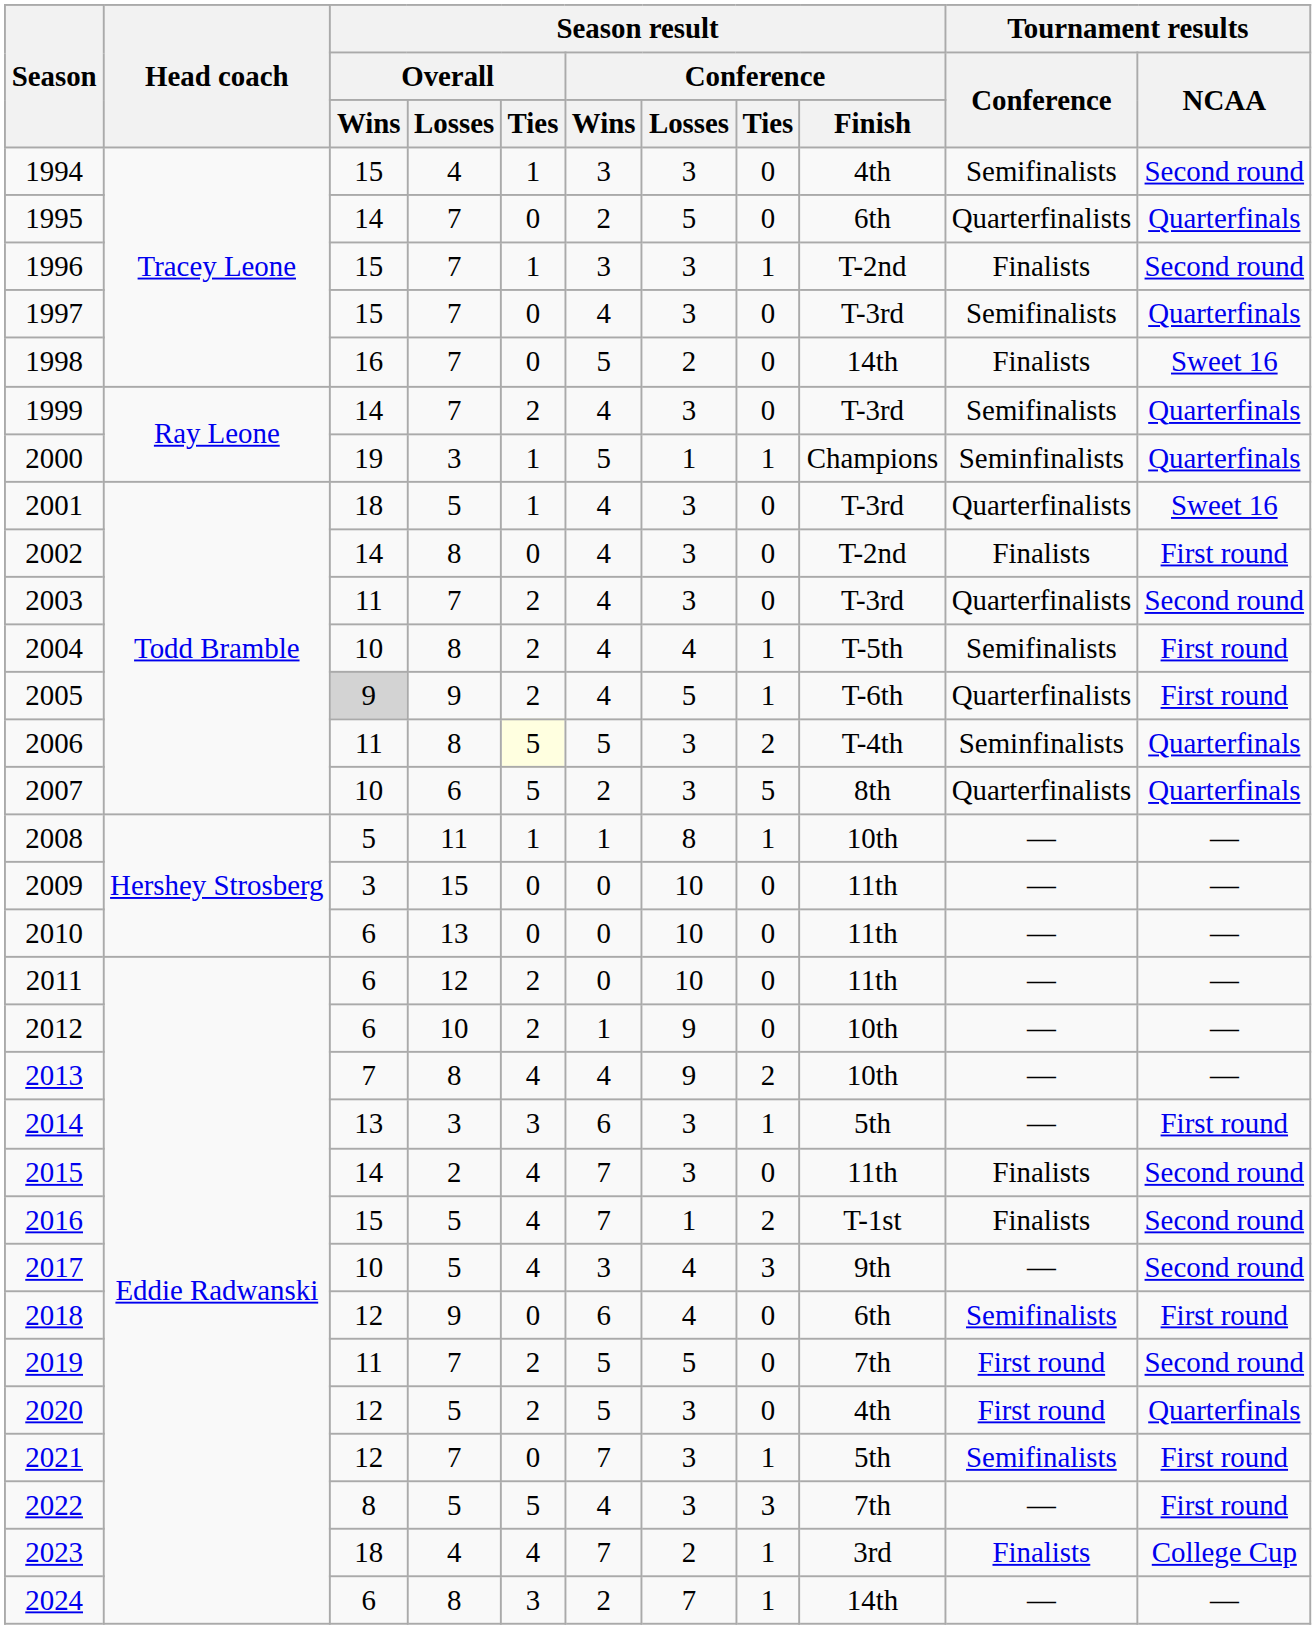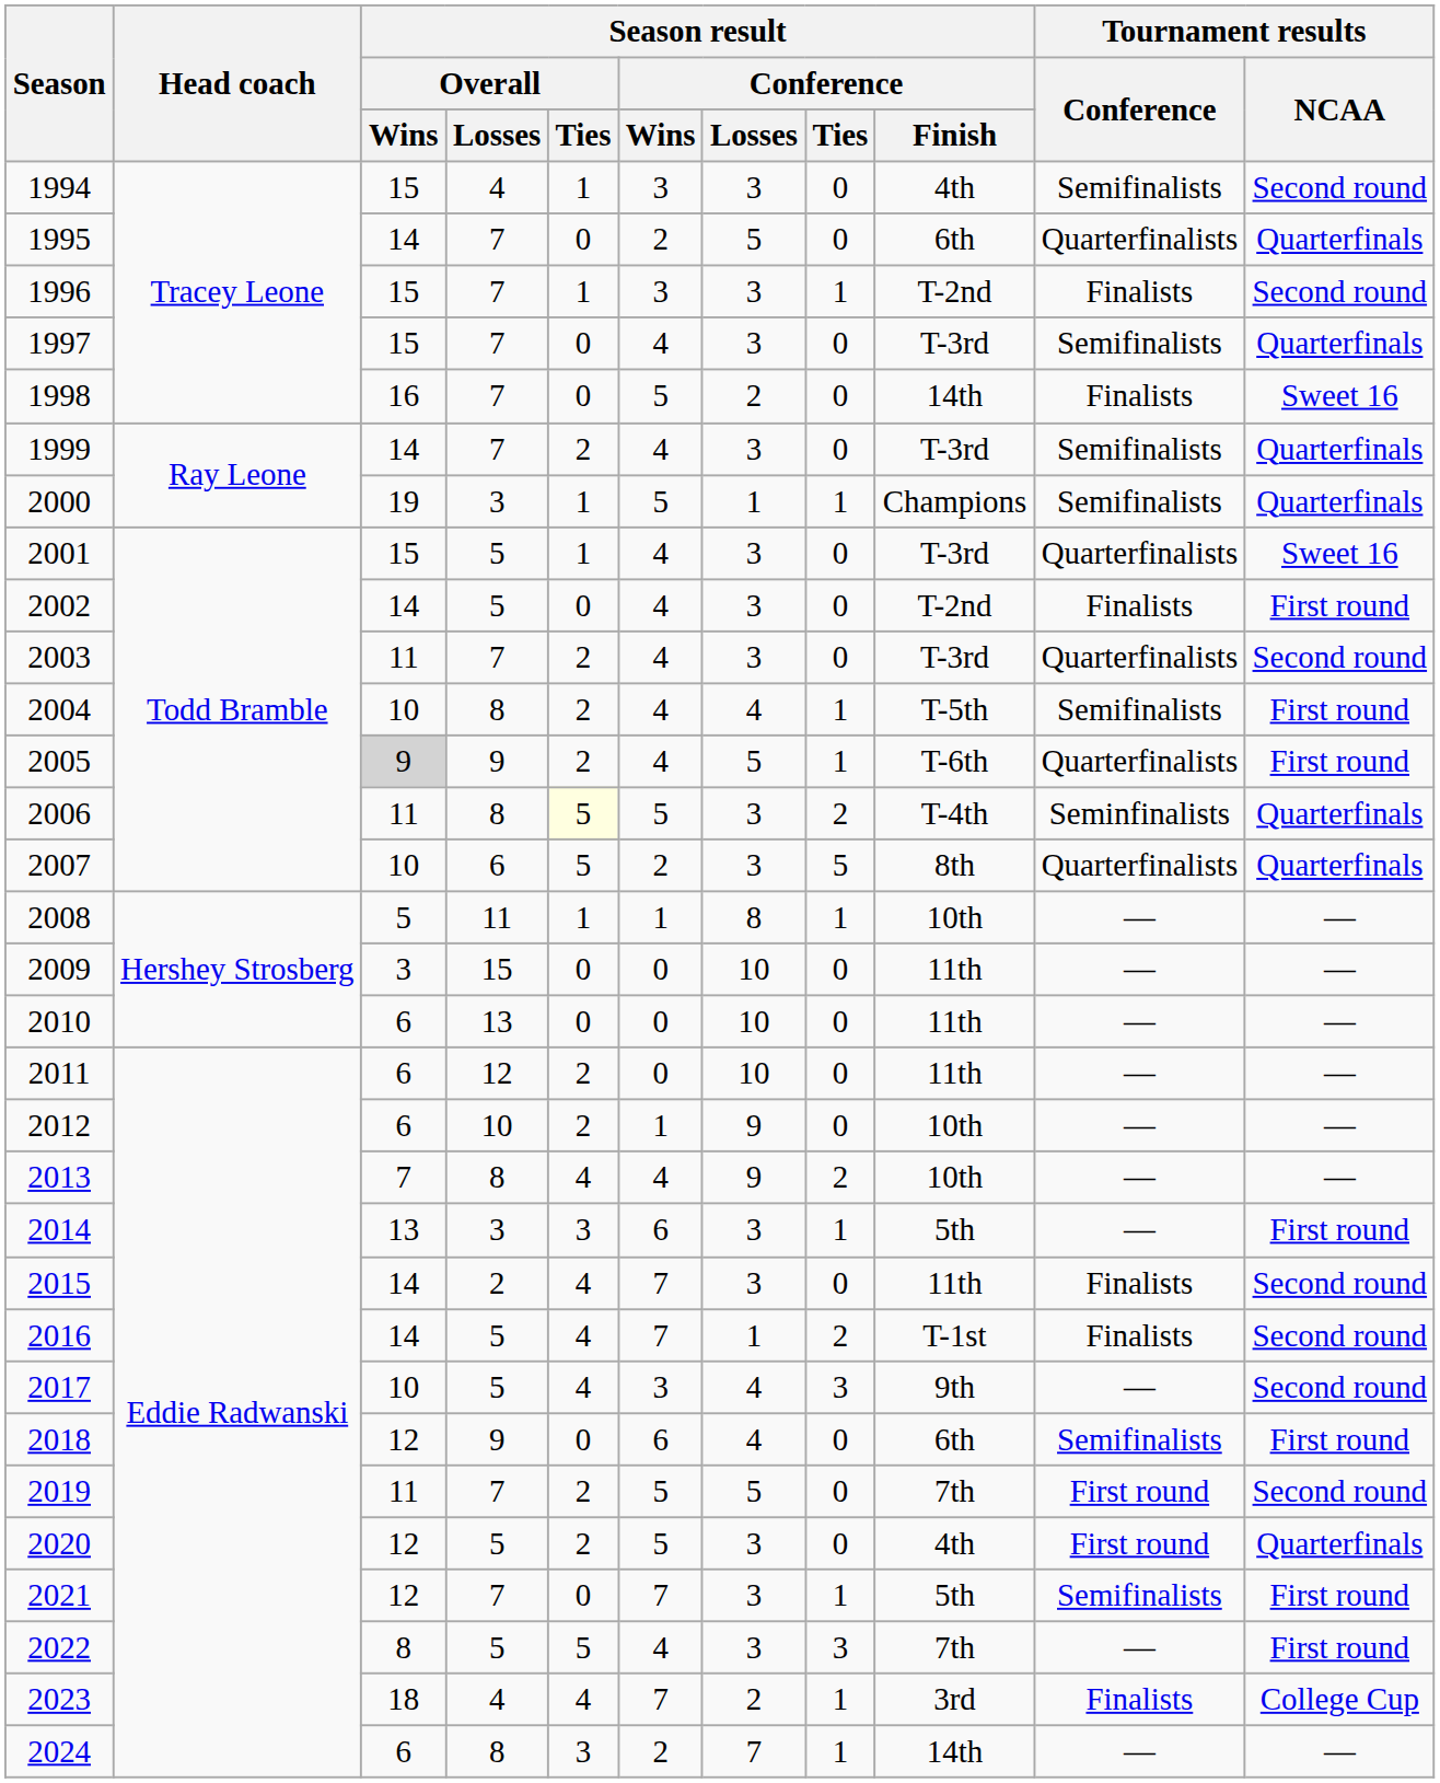 <table class="wikitable" style="font-size: 95%; text-align:center;">
 <tr>
 <th rowspan=3>Season</th>
 <th rowspan=3>Head coach </th>
 <th colspan=7>Season result </th>
 <th colspan=2>Tournament results </th>
 </tr>
 <tr>
 <th colspan=3>Overall</th>
 <th colspan=4>Conference</th>
 <th rowspan=2>Conference</th>
 <th rowspan=2>NCAA</th>
 </tr>
 <tr>
 <th>Wins</th>
 <th>Losses</th>
 <th>Ties</th>
 <th>Wins</th>
 <th>Losses</th>
 <th>Ties</th>
 <th>Finish</th>
 </tr>
 <tr>
 <td>1994</td>
 <td rowspan=5><a href='#'>Tracey Leone</a></td>
 <td>15</td>
 <td>4</td>
 <td>1</td>
 <td>3</td>
 <td>3</td>
 <td>0</td>
 <td>4th</td>
 <td>Semifinalists</td>
 <td><a href='#'>Second round</a></td>
 </tr>
 <tr>
 <td>1995</td>
 <td>14</td>
 <td>7</td>
 <td>0</td>
 <td>2</td>
 <td>5</td>
 <td>0</td>
 <td>6th</td>
 <td>Quarterfinalists</td>
 <td><a href='#'>Quarterfinals</a></td>
 </tr>
 <tr>
 <td>1996</td>
 <td>15</td>
 <td>7</td>
 <td>1</td>
 <td>3</td>
 <td>3</td>
 <td>1</td>
 <td>T-2nd</td>
 <td>Finalists</td>
 <td><a href='#'>Second round</a></td>
 </tr>
 <tr>
 <td>1997</td>
 <td>15</td>
 <td>7</td>
 <td>0</td>
 <td>4</td>
 <td>3</td>
 <td>0</td>
 <td>T-3rd</td>
 <td>Semifinalists</td>
 <td><a href='#'>Quarterfinals</a></td>
 </tr>
 <tr>
 <td>1998</td>
 <td>16</td>
 <td>7</td>
 <td>0</td>
 <td>5</td>
 <td>2</td>
 <td>0</td>
 <td>14th</td>
 <td>Finalists</td>
 <td><a href='#'>Sweet 16</a></td>
 </tr>
 <tr>
 <td>1999</td>
 <td rowspan=2><a href='#'>Ray Leone</a></td>
 <td>14</td>
 <td>7</td>
 <td>2</td>
 <td>4</td>
 <td>3</td>
 <td>0</td>
 <td>T-3rd</td>
 <td>Semifinalists</td>
 <td><a href='#'>Quarterfinals</a></td>
 </tr>
 <tr>
 <td>2000</td>
 <td>19</td>
 <td>3</td>
 <td>1</td>
 <td>5</td>
 <td>1</td>
 <td>1</td>
 <td>Champions</td>
-<td>Seminfinalists</td>
+<td>Semifinalists</td>
 <td><a href='#'>Quarterfinals</a></td>
 </tr>
 <tr>
 <td>2001</td>
 <td rowspan=7><a href='#'>Todd Bramble</a></td>
-<td>18</td>
+<td>15</td>
 <td>5</td>
 <td>1</td>
 <td>4</td>
 <td>3</td>
 <td>0</td>
 <td>T-3rd</td>
 <td>Quarterfinalists</td>
 <td><a href='#'>Sweet 16</a></td>
 </tr>
 <tr>
 <td>2002</td>
 <td>14</td>
-<td>8</td>
+<td>5</td>
 <td>0</td>
 <td>4</td>
 <td>3</td>
 <td>0</td>
 <td>T-2nd</td>
 <td>Finalists</td>
 <td><a href='#'>First round</a></td>
 </tr>
 <tr>
 <td>2003</td>
 <td>11</td>
 <td>7</td>
 <td>2</td>
 <td>4</td>
 <td>3</td>
 <td>0</td>
 <td>T-3rd</td>
 <td>Quarterfinalists</td>
 <td><a href='#'>Second round</a></td>
 </tr>
 <tr>
 <td>2004</td>
 <td>10</td>
 <td>8</td>
 <td>2</td>
 <td>4</td>
 <td>4</td>
 <td>1</td>
 <td>T-5th</td>
 <td>Semifinalists</td>
 <td><a href='#'>First round</a></td>
 </tr>
 <tr>
 <td>2005</td>
 <td style="background: lightgrey;">9</td>
 <td>9</td>
 <td>2</td>
 <td>4</td>
 <td>5</td>
 <td>1</td>
 <td>T-6th</td>
 <td>Quarterfinalists</td>
 <td><a href='#'>First round</a></td>
 </tr>
 <tr>
 <td>2006</td>
 <td>11</td>
 <td>8</td>
 <td style="background: lightyellow;">5</td>
 <td>5</td>
 <td>3</td>
 <td>2</td>
 <td>T-4th</td>
 <td>Seminfinalists</td>
 <td><a href='#'>Quarterfinals</a></td>
 </tr>
 <tr>
 <td>2007</td>
 <td>10</td>
 <td>6</td>
 <td>5</td>
 <td>2</td>
 <td>3</td>
 <td>5</td>
 <td>8th</td>
 <td>Quarterfinalists</td>
 <td><a href='#'>Quarterfinals</a></td>
 </tr>
 <tr>
 <td>2008</td>
 <td rowspan=3><a href='#'>Hershey Strosberg</a></td>
 <td>5</td>
 <td>11</td>
 <td>1</td>
 <td>1</td>
 <td>8</td>
 <td>1</td>
 <td>10th</td>
 <td>—</td>
 <td>—</td>
 </tr>
 <tr>
 <td>2009</td>
 <td>3</td>
 <td>15</td>
 <td>0</td>
 <td>0</td>
 <td>10</td>
 <td>0</td>
 <td>11th</td>
 <td>—</td>
 <td>—</td>
 </tr>
 <tr>
 <td>2010</td>
 <td>6</td>
 <td>13</td>
 <td>0</td>
 <td>0</td>
 <td>10</td>
 <td>0</td>
 <td>11th</td>
 <td>—</td>
 <td>—</td>
 </tr>
 <tr>
 <td>2011</td>
 <td rowspan=14><a href='#'>Eddie Radwanski</a></td>
 <td>6</td>
 <td>12</td>
 <td>2</td>
 <td>0</td>
 <td>10</td>
 <td>0</td>
 <td>11th</td>
 <td>—</td>
 <td>—</td>
 </tr>
 <tr>
 <td>2012</td>
 <td>6</td>
 <td>10</td>
 <td>2</td>
 <td>1</td>
 <td>9</td>
 <td>0</td>
 <td>10th</td>
 <td>—</td>
 <td>—</td>
 </tr>
 <tr>
 <td><a href='#'>2013</a></td>
 <td>7</td>
 <td>8</td>
 <td>4</td>
 <td>4</td>
 <td>9</td>
 <td>2</td>
 <td>10th</td>
 <td>—</td>
 <td>—</td>
 </tr>
 <tr>
 <td><a href='#'>2014</a></td>
 <td>13</td>
 <td>3</td>
 <td>3</td>
 <td>6</td>
 <td>3</td>
 <td>1</td>
 <td>5th</td>
 <td>—</td>
 <td><a href='#'>First round</a></td>
 </tr>
 <tr>
 <td><a href='#'>2015</a></td>
 <td>14</td>
 <td>2</td>
 <td>4</td>
 <td>7</td>
 <td>3</td>
 <td>0</td>
 <td>11th</td>
 <td>Finalists</td>
 <td><a href='#'>Second round</a></td>
 </tr>
 <tr>
 <td><a href='#'>2016</a></td>
-<td>15</td>
+<td>14</td>
 <td>5</td>
 <td>4</td>
 <td>7</td>
 <td>1</td>
 <td>2</td>
 <td>T-1st</td>
 <td>Finalists</td>
 <td><a href='#'>Second round</a></td>
 </tr>
 <tr>
 <td><a href='#'>2017</a></td>
 <td>10</td>
 <td>5</td>
 <td>4</td>
 <td>3</td>
 <td>4</td>
 <td>3</td>
 <td>9th</td>
 <td>—</td>
 <td><a href='#'>Second round</a></td>
 </tr>
 <tr>
 <td><a href='#'>2018</a></td>
 <td>12</td>
 <td>9</td>
 <td>0</td>
 <td>6</td>
 <td>4</td>
 <td>0</td>
 <td>6th</td>
 <td><a href='#'>Semifinalists</a></td>
 <td><a href='#'>First round</a></td>
 </tr>
 <tr>
 <td><a href='#'>2019</a></td>
 <td>11</td>
 <td>7</td>
 <td>2</td>
 <td>5</td>
 <td>5</td>
 <td>0</td>
 <td>7th</td>
 <td><a href='#'>First round</a></td>
 <td><a href='#'>Second round</a></td>
 </tr>
 <tr>
 <td><a href='#'>2020</a></td>
 <td>12</td>
 <td>5</td>
 <td>2</td>
 <td>5</td>
 <td>3</td>
 <td>0</td>
 <td>4th</td>
 <td><a href='#'>First round</a></td>
 <td><a href='#'>Quarterfinals</a></td>
 </tr>
 <tr>
 <td><a href='#'>2021</a></td>
 <td>12</td>
 <td>7</td>
 <td>0</td>
 <td>7</td>
 <td>3</td>
 <td>1</td>
 <td>5th</td>
 <td><a href='#'>Semifinalists</a></td>
 <td><a href='#'>First round</a></td>
 </tr>
 <tr>
 <td><a href='#'>2022</a></td>
 <td>8</td>
 <td>5</td>
 <td>5</td>
 <td>4</td>
 <td>3</td>
 <td>3</td>
 <td>7th</td>
 <td>—</td>
 <td><a href='#'>First round</a></td>
 </tr>
 <tr>
 <td><a href='#'>2023</a></td>
 <td>18</td>
 <td>4</td>
 <td>4</td>
 <td>7</td>
 <td>2</td>
 <td>1</td>
 <td>3rd</td>
 <td><a href='#'>Finalists</a></td>
 <td><a href='#'>College Cup</a></td>
 </tr>
 <tr>
 <td><a href='#'>2024</a></td>
 <td>6</td>
 <td>8</td>
 <td>3</td>
 <td>2</td>
 <td>7</td>
 <td>1</td>
 <td>14th</td>
 <td>—</td>
 <td>—</td>
 </tr>
 </table>
